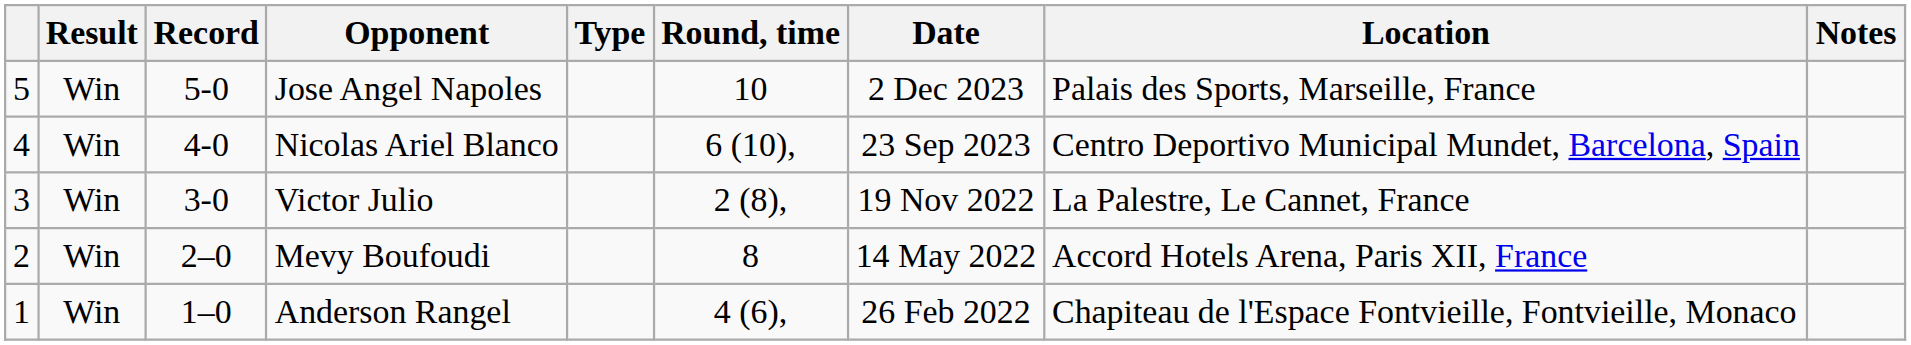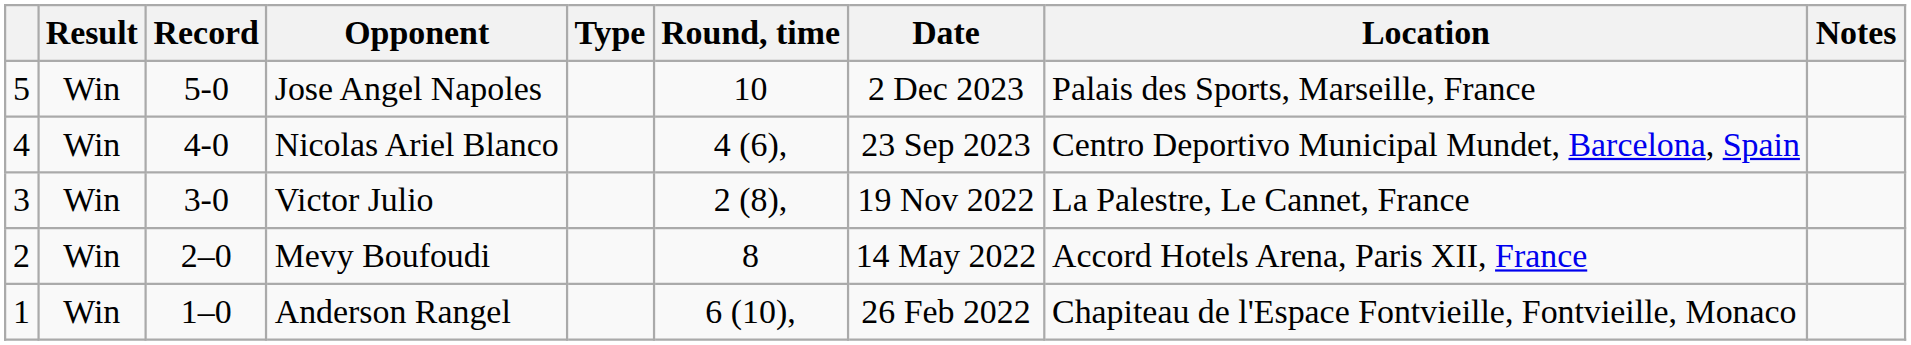 <table class="wikitable" style="text-align:center; font-size:95%">
 <tr>
 <th></th>
 <th>Result</th>
 <th>Record</th>
 <th>Opponent</th>
 <th>Type</th>
 <th>Round, time</th>
 <th>Date</th>
 <th>Location</th>
 <th>Notes</th>
 </tr>
 <tr>
 <td>5</td>
 <td>Win</td>
 <td>5-0</td>
 <td style="text-align:left;">Jose Angel Napoles</td>
 <td></td>
 <td>10</td>
 <td>2 Dec 2023</td>
 <td style="text-align:left;">Palais des Sports, Marseille, France</td>
 </tr>
 <tr>
 <td>4</td>
 <td>Win</td>
 <td>4-0</td>
 <td style="text-align:left;">Nicolas Ariel Blanco</td>
 <td></td>
-<td>6 (10), </td>
+<td>4 (6), </td>
 <td>23 Sep 2023</td>
 <td align=left>Centro Deportivo Municipal Mundet, <a href='#'>Barcelona</a>, <a href='#'>Spain</a></td>
 <td></td>
 </tr>
 <tr>
 <td>3</td>
 <td>Win</td>
 <td>3-0</td>
 <td style="text-align:left;">Victor Julio</td>
 <td></td>
 <td>2 (8), </td>
 <td>19 Nov 2022</td>
 <td style="text-align:left;">La Palestre, Le Cannet, France</td>
 <td></td>
 </tr>
 <tr>
 <td>2</td>
 <td>Win</td>
 <td>2–0</td>
 <td align=left>Mevy Boufoudi</td>
 <td></td>
 <td>8</td>
 <td>14 May 2022</td>
 <td align=left>Accord Hotels Arena, Paris XII, <a href='#'>France</a></td>
 <td></td>
 </tr>
 <tr>
 <td>1</td>
 <td>Win</td>
 <td>1–0</td>
 <td align=left>Anderson Rangel</td>
 <td></td>
-<td>4 (6), </td>
+<td>6 (10), </td>
 <td>26 Feb 2022</td>
 <td style="text-align:left;">Chapiteau de l'Espace Fontvieille, Fontvieille, Monaco</td>
 <td></td>
 </tr>
 </table>
